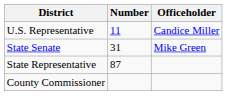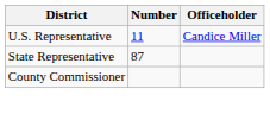 <table class="wikitable">
 <tr>
 <th>District</th>
 <th>Number</th>
 <th>Officeholder</th>
 </tr>
 <tr>
 <td>U.S. Representative</td>
 <td><a href='#'>11</a></td>
 <td><a href='#'>Candice Miller</a></td>
 </tr>
 <tr>
-<td><a href='#'>State Senate</a></td>
-<td>31</td>
-<td><a href='#'>Mike Green</a></td>
-</tr>
-<tr>
 <td>State Representative</td>
 <td>87</td>
 <td></td>
 </tr>
 <tr>
 <td>County Commissioner</td>
 <td></td>
 <td></td>
 </tr>
 </table>
